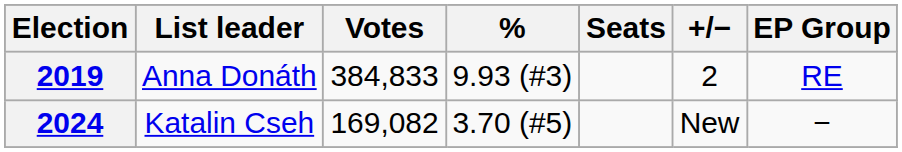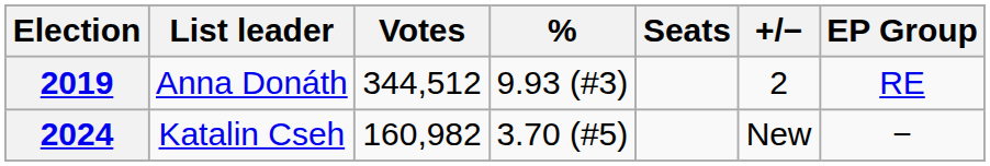 <table class=wikitable style="text-align:center;">
 <tr>
 <th>Election</th>
 <th>List leader</th>
 <th>Votes</th>
 <th>%</th>
 <th>Seats</th>
 <th>+/−</th>
 <th>EP Group</th>
 </tr>
 <tr>
 <th><a href='#'>2019</a></th>
 <td><a href='#'>Anna Donáth</a></td>
-<td>384,833</td>
+<td>344,512</td>
 <td>9.93 (#3)</td>
 <td></td>
 <td> 2</td>
 <td><a href='#'>RE</a></td>
 </tr>
 <tr>
 <th><a href='#'>2024</a></th>
 <td><a href='#'>Katalin Cseh</a></td>
-<td>169,082</td>
+<td>160,982</td>
 <td>3.70 (#5)</td>
 <td></td>
 <td>New</td>
 <td>−</td>
 </tr>
 </table>
